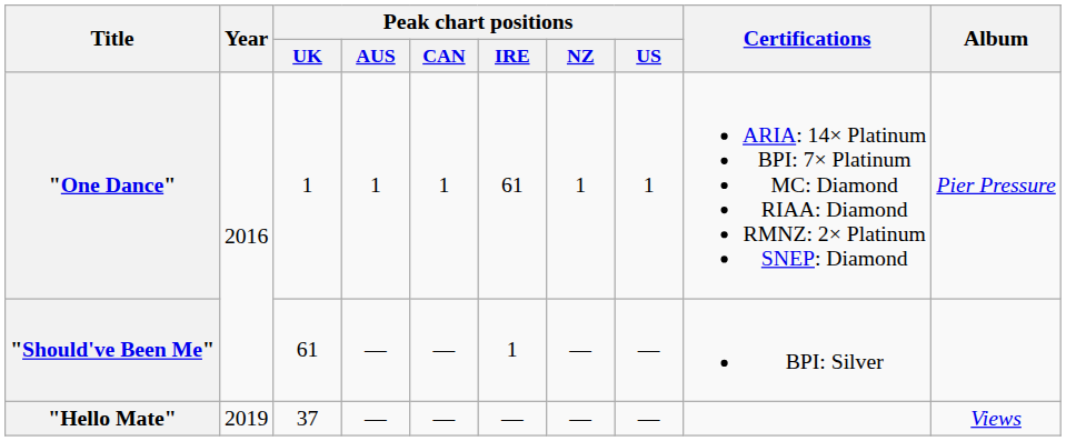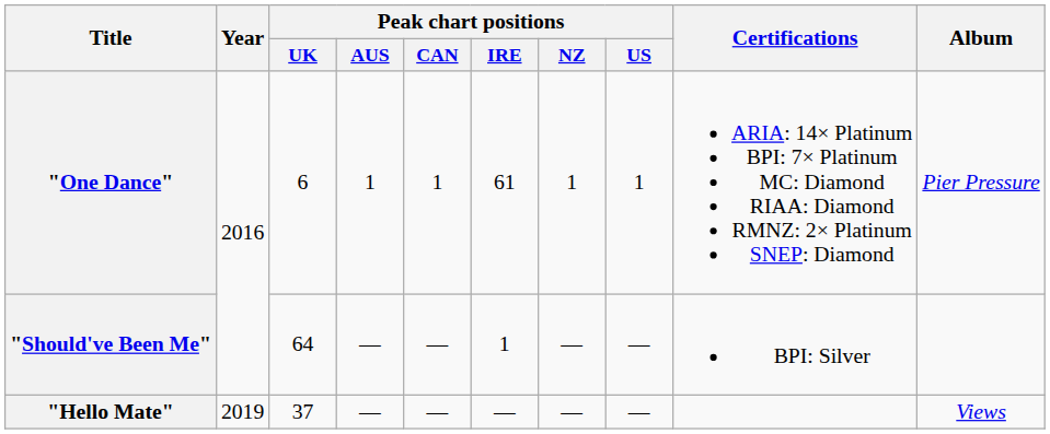 <table class="wikitable plainrowheaders" style="text-align:center;">
 <tr>
 <th rowspan="2">Title</th>
 <th rowspan="2">Year</th>
 <th colspan="6">Peak chart positions</th>
 <th rowspan="2"><a href='#'>Certifications</a></th>
 <th rowspan="2">Album</th>
 </tr>
 <tr>
 <th scope="col" style="width:3em; font-size:90%"><a href='#'>UK</a><br></th>
 <th scope="col" style="width:3em; font-size:90%"><a href='#'>AUS</a><br></th>
 <th scope="col" style="width:3em; font-size:90%"><a href='#'>CAN</a><br></th>
 <th scope="col" style="width:3em; font-size:90%"><a href='#'>IRE</a><br></th>
 <th scope="col" style="width:3em; font-size:90%"><a href='#'>NZ</a><br></th>
 <th scope="col" style="width:3em; font-size:90%"><a href='#'>US</a><br></th>
 </tr>
 <tr>
 <th scope="row">"<a href='#'>One Dance</a>"<br></th>
 <td rowspan="2">2016</td>
-<td>1</td>
+<td>6</td>
 <td>1</td>
 <td>1</td>
 <td>61</td>
 <td>1</td>
 <td>1</td>
 <td><br><ul><li><a href='#'>ARIA</a>: 14× Platinum</li><li>BPI: 7× Platinum</li><li>MC: Diamond</li><li>RIAA: Diamond</li><li>RMNZ: 2× Platinum</li><li><a href='#'>SNEP</a>: Diamond</li></ul></td>
 <td><em><a href='#'>Pier Pressure</a></em></td>
 </tr>
 <tr>
 <th scope="row">"<a href='#'>Should've Been Me</a>"<br></th>
-<td>61</td>
+<td>64</td>
 <td>—</td>
 <td>—</td>
 <td>1</td>
 <td>—</td>
 <td>—</td>
 <td><br><ul><li>BPI: Silver</li></ul></td>
 <td></td>
 </tr>
 <tr>
 <th scope="row">"Hello Mate"<br></th>
 <td>2019</td>
 <td>37</td>
 <td>—</td>
 <td>—</td>
 <td>—</td>
 <td>—</td>
 <td>—</td>
 <td></td>
 <td><em><a href='#'>Views</a></em></td>
 </tr>
 </table>
